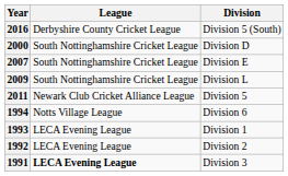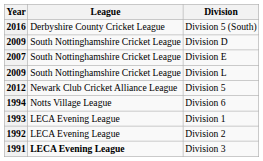 <table class="wikitable sortable">
 <tr>
 <th scope="col">Year</th>
 <th scope="col">League</th>
 <th scope="col">Division</th>
 </tr>
 <tr>
 <th scope="row">2016</th>
 <td>Derbyshire County Cricket League</td>
 <td>Division 5 (South)</td>
 </tr>
 <tr>
-<th scope="row">2000</th>
+<th scope="row">2009</th>
 <td>South Nottinghamshire Cricket League</td>
 <td>Division D</td>
 </tr>
 <tr>
 <th scope="row">2007</th>
 <td>South Nottinghamshire Cricket League</td>
 <td>Division E</td>
 </tr>
 <tr>
 <th scope="row">2009</th>
 <td>South Nottinghamshire Cricket League</td>
 <td>Division L</td>
 </tr>
 <tr>
-<th scope="row">2011</th>
+<th scope="row">2012</th>
 <td>Newark Club Cricket Alliance League</td>
 <td>Division 5</td>
 </tr>
 <tr>
 <th scope="row">1994</th>
 <td>Notts Village League</td>
 <td>Division 6</td>
 </tr>
 <tr>
 <th scope="row">1993</th>
 <td>LECA Evening League</td>
 <td>Division 1</td>
 </tr>
 <tr>
 <th scope="row">1992</th>
 <td>LECA Evening League</td>
 <td>Division 2</td>
 </tr>
 <tr>
 <th scope="row">1991</th>
 <td><strong>LECA Evening League</strong></td>
 <td>Division 3</td>
 </tr>
 </table>
